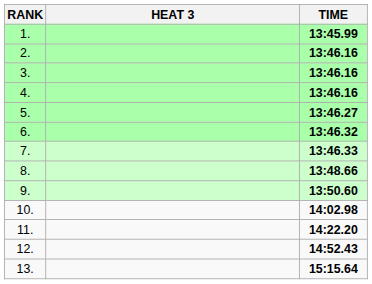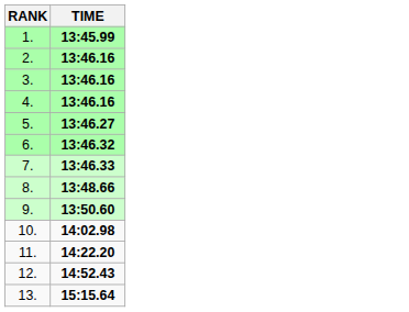 <table class="wikitable" style="border-collapse: collapse; font-size: 90%;">
 <tr>
 <th>RANK</th>
-<th style="width: 20em">HEAT 3</th>
 <th style="width: 5em">TIME</th>
 </tr>
 <tr style="background:#aaffaa;">
 <td align="center">1.</td>
-<td></td>
 <td align="center"><strong>13:45.99</strong></td>
 </tr>
 <tr style="background:#aaffaa;">
 <td align="center">2.</td>
-<td></td>
 <td align="center"><strong>13:46.16</strong></td>
 </tr>
 <tr style="background:#aaffaa;">
 <td align="center">3.</td>
-<td></td>
 <td align="center"><strong>13:46.16</strong></td>
 </tr>
 <tr style="background:#aaffaa;">
 <td align="center">4.</td>
-<td></td>
 <td align="center"><strong>13:46.16</strong></td>
 </tr>
 <tr style="background:#aaffaa;">
 <td align="center">5.</td>
-<td></td>
 <td align="center"><strong>13:46.27</strong></td>
 </tr>
 <tr style="background:#aaffaa;">
 <td align="center">6.</td>
-<td></td>
 <td align="center"><strong>13:46.32</strong></td>
 </tr>
 <tr style="background:#ccffcc;">
 <td align="center">7.</td>
-<td></td>
 <td align="center"><strong>13:46.33</strong></td>
 </tr>
 <tr style="background:#ccffcc;">
 <td align="center">8.</td>
-<td></td>
 <td align="center"><strong>13:48.66</strong></td>
 </tr>
 <tr style="background:#ccffcc;">
 <td align="center">9.</td>
-<td></td>
 <td align="center"><strong>13:50.60</strong></td>
 </tr>
 <tr>
 <td align="center">10.</td>
-<td></td>
 <td align="center"><strong>14:02.98   </strong></td>
 </tr>
 <tr>
 <td align="center">11.</td>
-<td></td>
 <td align="center"><strong>14:22.20   </strong></td>
 </tr>
 <tr>
 <td align="center">12.</td>
-<td></td>
 <td align="center"><strong>14:52.43   </strong></td>
 </tr>
 <tr>
 <td align="center">13.</td>
-<td></td>
 <td align="center"><strong>15:15.64   </strong></td>
 </tr>
 </table>
